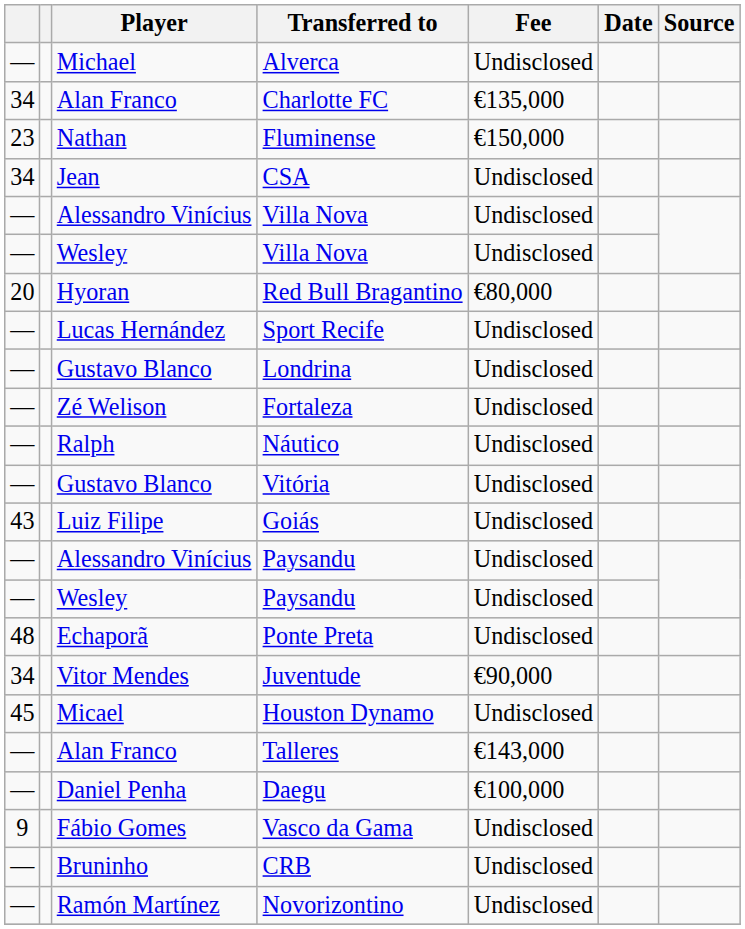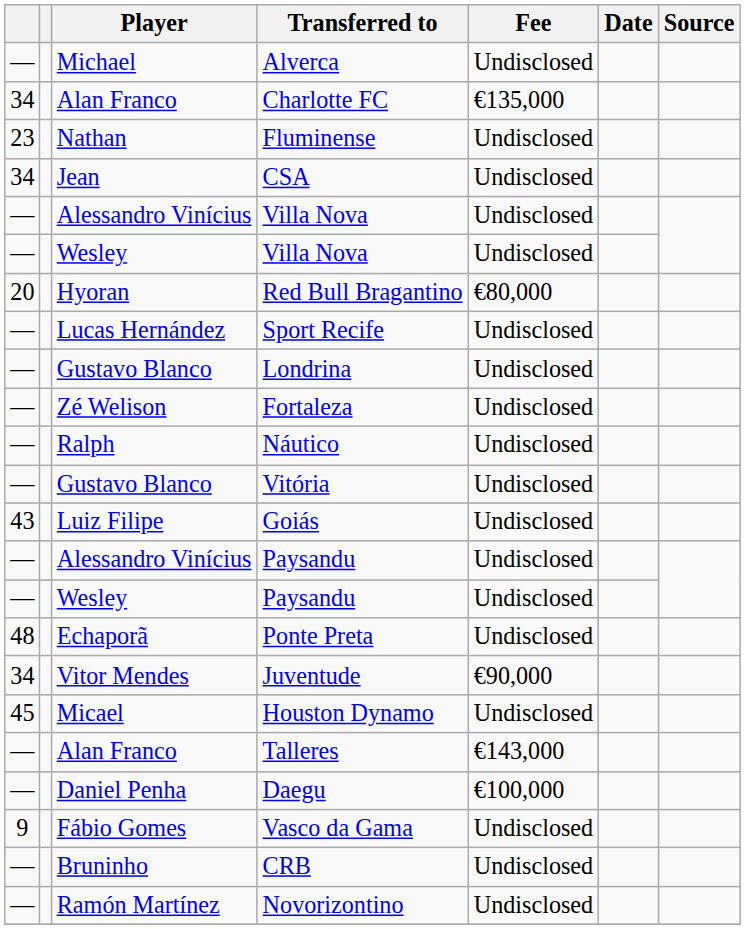 <table class="wikitable plainrowheaders sortable">
 <tr>
 <th></th>
 <th></th>
 <th>Player</th>
 <th>Transferred to</th>
 <th>Fee</th>
 <th>Date</th>
 <th>Source</th>
 </tr>
 <tr>
 <td align=center>—</td>
 <td align=center></td>
 <td> <a href='#'>Michael</a></td>
 <td> <a href='#'>Alverca</a></td>
 <td>Undisclosed</td>
 <td></td>
 <td align=center></td>
 </tr>
 <tr>
 <td align=center>34</td>
 <td align=center></td>
 <td> <a href='#'>Alan Franco</a></td>
 <td> <a href='#'>Charlotte FC</a></td>
 <td>€135,000</td>
 <td></td>
 <td align=center></td>
 </tr>
 <tr>
 <td align=center>23</td>
 <td align=center></td>
 <td> <a href='#'>Nathan</a></td>
 <td><a href='#'>Fluminense</a></td>
-<td>€150,000</td>
+<td>Undisclosed</td>
 <td></td>
 <td align=center></td>
 </tr>
 <tr>
 <td align=center>34</td>
 <td align=center></td>
 <td> <a href='#'>Jean</a></td>
 <td><a href='#'>CSA</a></td>
 <td>Undisclosed</td>
 <td></td>
 <td align=center></td>
 </tr>
 <tr>
 <td align=center>—</td>
 <td align=center></td>
 <td> <a href='#'>Alessandro Vinícius</a></td>
 <td><a href='#'>Villa Nova</a></td>
 <td>Undisclosed</td>
 <td></td>
 <td rowspan=2 align=center></td>
 </tr>
 <tr>
 <td align=center>—</td>
 <td align=center></td>
 <td> <a href='#'>Wesley</a></td>
 <td><a href='#'>Villa Nova</a></td>
 <td>Undisclosed</td>
 <td></td>
 </tr>
 <tr>
 <td align=center>20</td>
 <td align=center></td>
 <td> <a href='#'>Hyoran</a></td>
 <td><a href='#'>Red Bull Bragantino</a></td>
 <td>€80,000</td>
 <td></td>
 <td align=center></td>
 </tr>
 <tr>
 <td align=center>—</td>
 <td align=center></td>
 <td> <a href='#'>Lucas Hernández</a></td>
 <td><a href='#'>Sport Recife</a></td>
 <td>Undisclosed</td>
 <td></td>
 <td align=center></td>
 </tr>
 <tr>
 <td align=center>—</td>
 <td align=center></td>
 <td> <a href='#'>Gustavo Blanco</a></td>
 <td><a href='#'>Londrina</a></td>
 <td>Undisclosed</td>
 <td></td>
 <td align=center></td>
 </tr>
 <tr>
 <td align=center>—</td>
 <td align=center></td>
 <td> <a href='#'>Zé Welison</a></td>
 <td><a href='#'>Fortaleza</a></td>
 <td>Undisclosed</td>
 <td></td>
 <td align=center></td>
 </tr>
 <tr>
 <td align=center>—</td>
 <td align=center></td>
 <td> <a href='#'>Ralph</a></td>
 <td><a href='#'>Náutico</a></td>
 <td>Undisclosed</td>
 <td></td>
 <td align=center></td>
 </tr>
 <tr>
 <td align=center>—</td>
 <td align=center></td>
 <td> <a href='#'>Gustavo Blanco</a></td>
 <td><a href='#'>Vitória</a></td>
 <td>Undisclosed</td>
 <td></td>
 <td align=center></td>
 </tr>
 <tr>
 <td align=center>43</td>
 <td align=center></td>
 <td> <a href='#'>Luiz Filipe</a></td>
 <td><a href='#'>Goiás</a></td>
 <td>Undisclosed</td>
 <td></td>
 <td align=center></td>
 </tr>
 <tr>
 <td align=center>—</td>
 <td align=center></td>
 <td> <a href='#'>Alessandro Vinícius</a></td>
 <td><a href='#'>Paysandu</a></td>
 <td>Undisclosed</td>
 <td></td>
 <td rowspan=2 align=center></td>
 </tr>
 <tr>
 <td align=center>—</td>
 <td align=center></td>
 <td> <a href='#'>Wesley</a></td>
 <td><a href='#'>Paysandu</a></td>
 <td>Undisclosed</td>
 <td></td>
 </tr>
 <tr>
 <td align=center>48</td>
 <td align=center></td>
 <td> <a href='#'>Echaporã</a></td>
 <td><a href='#'>Ponte Preta</a></td>
 <td>Undisclosed</td>
 <td></td>
 <td align=center></td>
 </tr>
 <tr>
 <td align=center>34</td>
 <td align=center></td>
 <td> <a href='#'>Vitor Mendes</a></td>
 <td><a href='#'>Juventude</a></td>
 <td>€90,000</td>
 <td></td>
 <td align=center></td>
 </tr>
 <tr>
 <td align=center>45</td>
 <td align=center></td>
 <td> <a href='#'>Micael</a></td>
 <td> <a href='#'>Houston Dynamo</a></td>
 <td>Undisclosed</td>
 <td></td>
 <td align=center></td>
 </tr>
 <tr>
 <td align=center>—</td>
 <td align=center></td>
 <td> <a href='#'>Alan Franco</a></td>
 <td> <a href='#'>Talleres</a></td>
 <td>€143,000</td>
 <td></td>
 <td align=center></td>
 </tr>
 <tr>
 <td align=center>—</td>
 <td align=center></td>
 <td> <a href='#'>Daniel Penha</a></td>
 <td> <a href='#'>Daegu</a></td>
 <td>€100,000</td>
 <td></td>
 <td align=center></td>
 </tr>
 <tr>
 <td align=center>9</td>
 <td align=center></td>
 <td> <a href='#'>Fábio Gomes</a></td>
 <td><a href='#'>Vasco da Gama</a></td>
 <td>Undisclosed</td>
 <td></td>
 <td align=center></td>
 </tr>
 <tr>
 <td align=center>—</td>
 <td align=center></td>
 <td> <a href='#'>Bruninho</a></td>
 <td><a href='#'>CRB</a></td>
 <td>Undisclosed</td>
 <td></td>
 <td align=center></td>
 </tr>
 <tr>
 <td align=center>—</td>
 <td align=center></td>
 <td> <a href='#'>Ramón Martínez</a></td>
 <td><a href='#'>Novorizontino</a></td>
 <td>Undisclosed</td>
 <td></td>
 <td align=center></td>
 </tr>
 <tr>
 </tr>
 </table>
